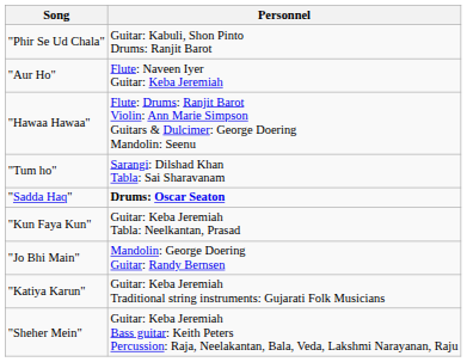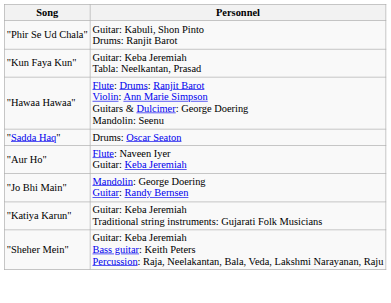 <table class="wikitable">
 <tr>
 <th>Song</th>
 <th>Personnel</th>
 </tr>
 <tr>
 <td rowspan="1">"Phir Se Ud Chala"</td>
 <td>Guitar: Kabuli, Shon Pinto<br> Drums: Ranjit Barot</td>
 </tr>
 <tr>
-<td rowspan="1">"Aur Ho"</td>
-<td><a href='#'>Flute</a>: Naveen Iyer<br>Guitar: <a href='#'>Keba Jeremiah</a></td>
+<td rowspan="1">"Kun Faya Kun"</td>
+<td>Guitar: Keba Jeremiah<br> Tabla: Neelkantan, Prasad</td>
 </tr>
 <tr>
 <td rowspan="1">"Hawaa Hawaa"</td>
 <td><a href='#'>Flute</a>: <a href='#'>Drums</a>: <a href='#'>Ranjit Barot</a><br> <a href='#'>Violin</a>: <a href='#'>Ann Marie Simpson</a><br>Guitars & <a href='#'>Dulcimer</a>: George Doering<br>Mandolin: Seenu</td>
 </tr>
 <tr>
-<td rowspan="1">"Tum ho"</td>
-<td><a href='#'>Sarangi</a>: Dilshad Khan<br><a href='#'>Tabla</a>: Sai Sharavanam</td>
+<td rowspan="1">"<a href='#'>Sadda Haq</a>"</td>
+<td>Drums: <a href='#'>Oscar Seaton</a></td>
 </tr>
 <tr>
-<td rowspan="1">"<a href='#'>Sadda Haq</a>"</td>
-<td><strong>Drums: <a href='#'>Oscar Seaton</a></strong></td>
-</tr>
-<tr>
-<td rowspan="1">"Kun Faya Kun"</td>
-<td>Guitar: Keba Jeremiah<br> Tabla: Neelkantan, Prasad</td>
+<td rowspan="1">"Aur Ho"</td>
+<td><a href='#'>Flute</a>: Naveen Iyer<br>Guitar: <a href='#'>Keba Jeremiah</a></td>
 </tr>
 <tr>
 <td rowspan="1">"Jo Bhi Main"</td>
 <td><a href='#'>Mandolin</a>: George Doering<br><a href='#'>Guitar</a>: <a href='#'>Randy Bernsen</a></td>
 </tr>
 <tr>
 <td rowspan="1">"Katiya Karun"</td>
 <td>Guitar: Keba Jeremiah<br> Traditional string instruments: Gujarati Folk Musicians</td>
 </tr>
 <tr>
 <td rowspan="1">"Sheher Mein"</td>
 <td>Guitar: Keba Jeremiah<br> <a href='#'>Bass guitar</a>: Keith Peters<br> <a href='#'>Percussion</a>: Raja, Neelakantan, Bala, Veda, Lakshmi Narayanan, Raju</td>
 </tr>
 </table>
